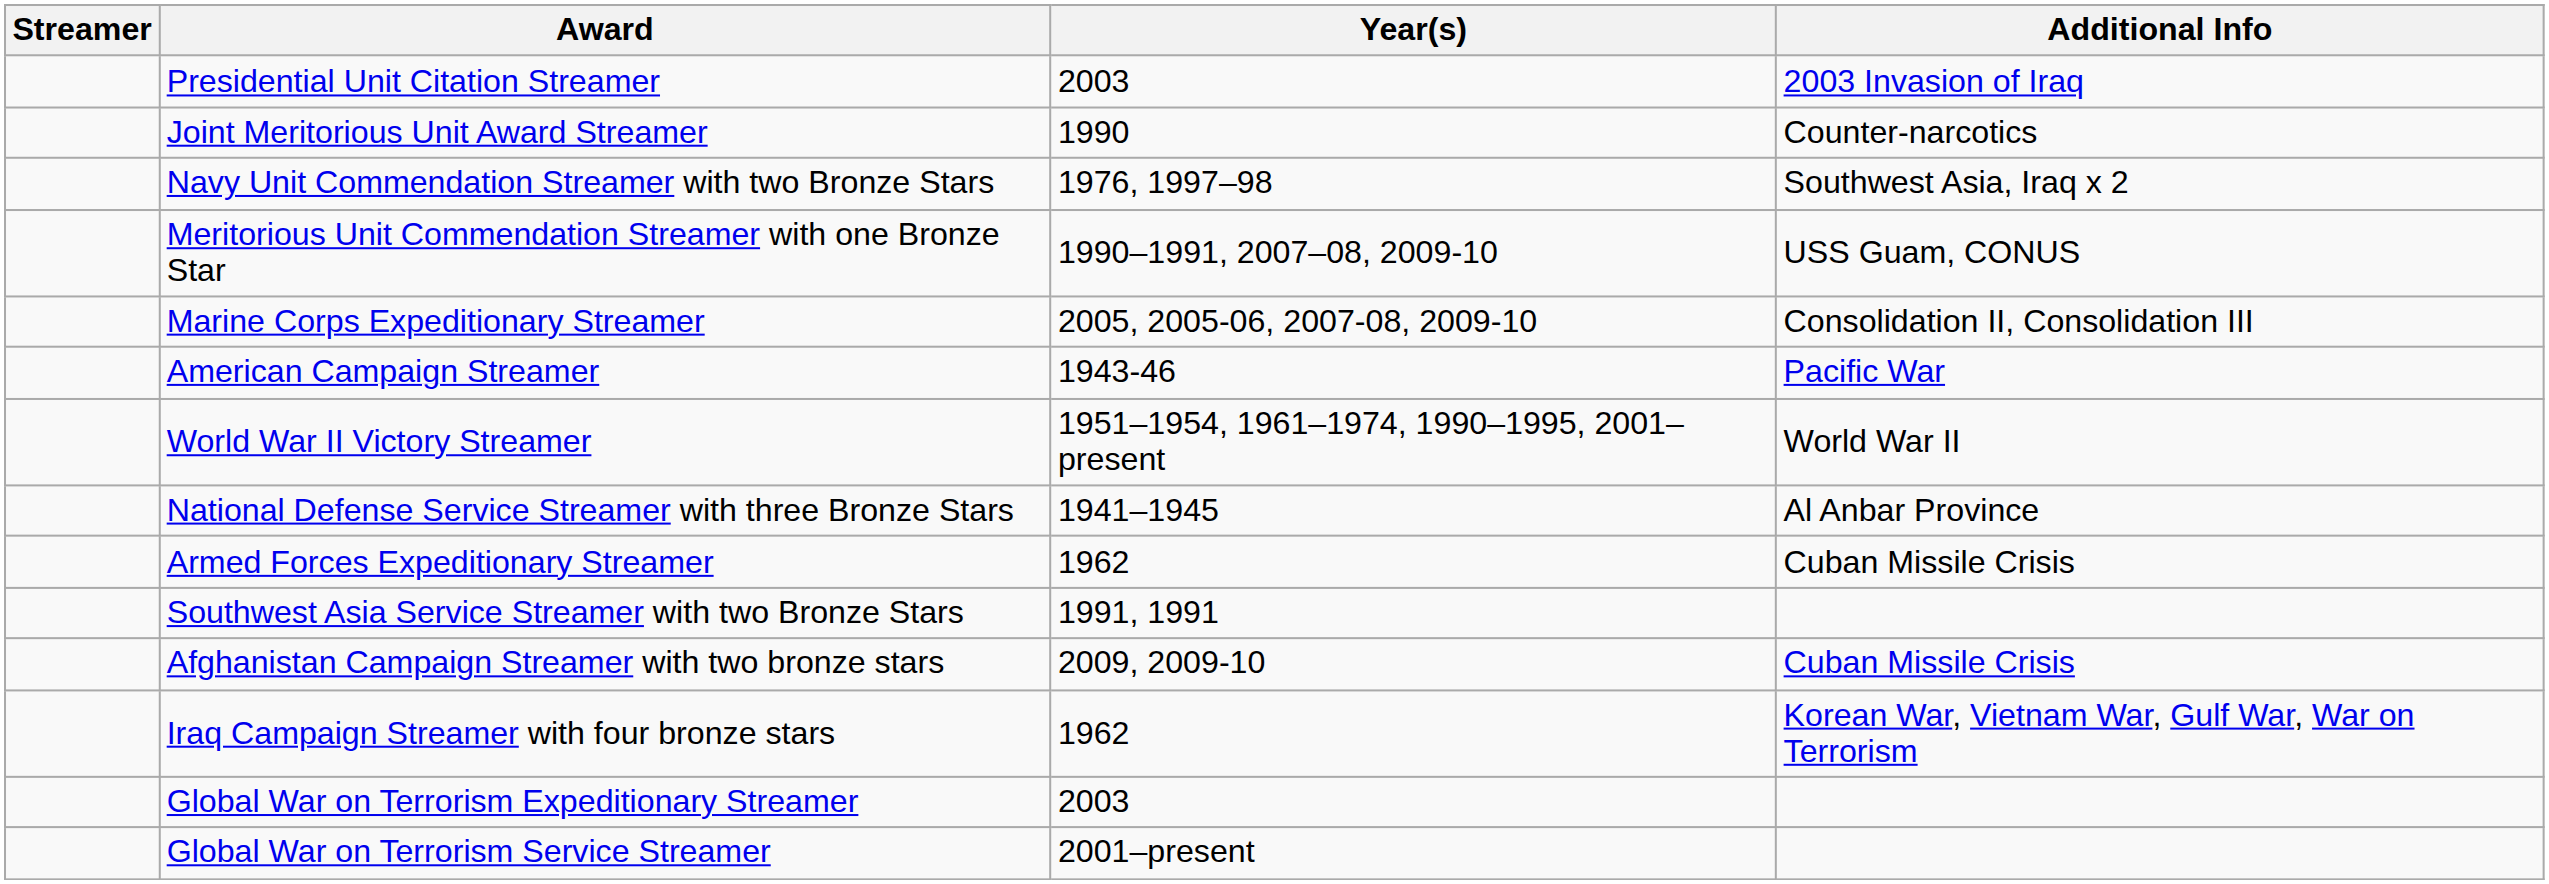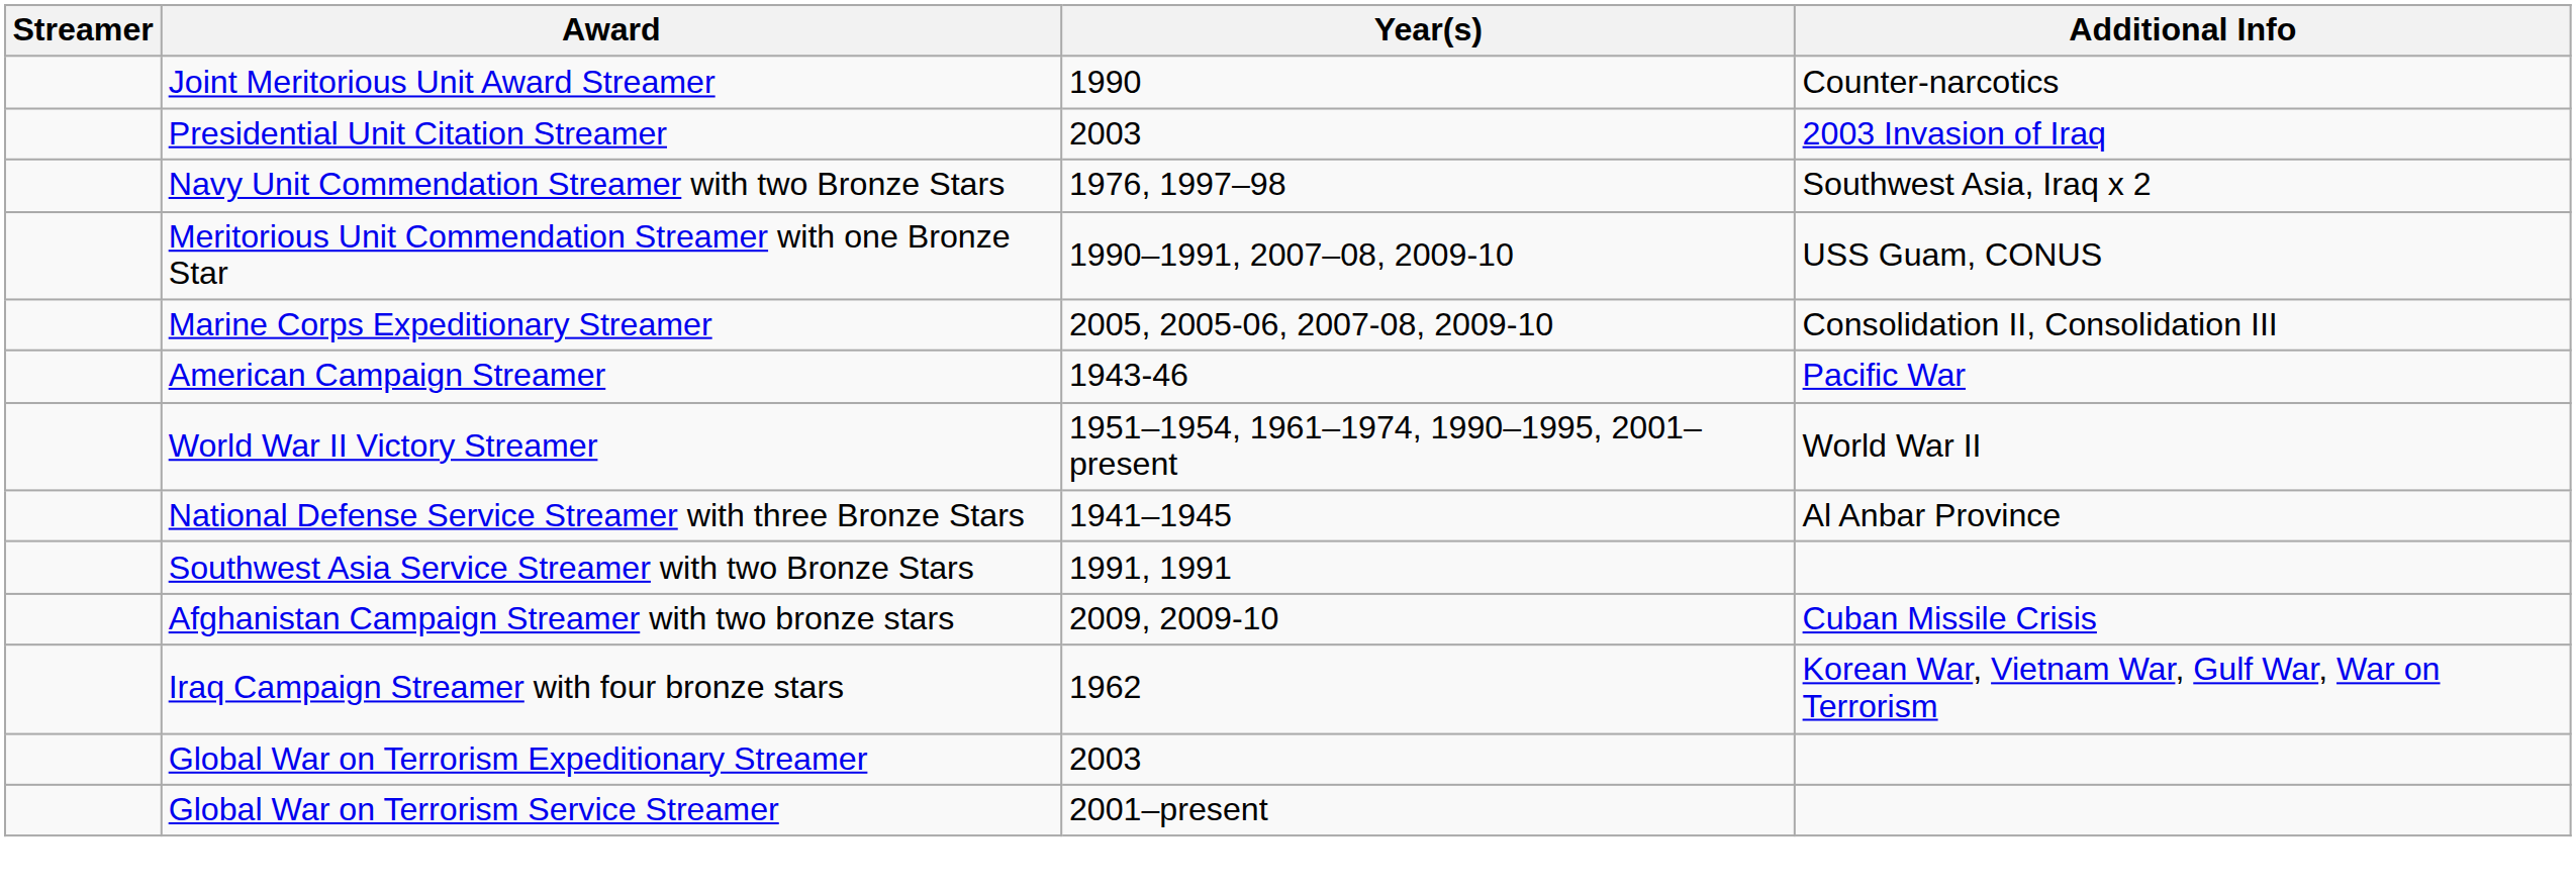 <table class="wikitable" style="margin:auto;">
 <tr>
 <th>Streamer</th>
 <th>Award</th>
 <th>Year(s)</th>
 <th>Additional Info</th>
 </tr>
 <tr>
 <td></td>
+<td><a href='#'>Joint Meritorious Unit Award Streamer</a></td>
+<td>1990</td>
+<td>Counter-narcotics</td>
+</tr>
+<tr>
+<td></td>
 <td><a href='#'>Presidential Unit Citation Streamer</a></td>
 <td>2003</td>
 <td><a href='#'>2003 Invasion of Iraq</a></td>
-</tr>
-<tr>
-<td></td>
-<td><a href='#'>Joint Meritorious Unit Award Streamer</a></td>
-<td>1990</td>
-<td>Counter-narcotics</td>
 </tr>
 <tr>
 <td></td>
 <td><a href='#'>Navy Unit Commendation Streamer</a> with two Bronze Stars</td>
 <td>1976, 1997–98</td>
 <td>Southwest Asia, Iraq x 2</td>
 </tr>
 <tr>
 <td></td>
 <td><a href='#'>Meritorious Unit Commendation Streamer</a> with one Bronze Star</td>
 <td>1990–1991, 2007–08, 2009-10</td>
 <td>USS Guam, CONUS</td>
 </tr>
 <tr>
 <td></td>
 <td><a href='#'>Marine Corps Expeditionary Streamer</a></td>
 <td>2005, 2005-06, 2007-08, 2009-10</td>
 <td>Consolidation II, Consolidation III</td>
 </tr>
 <tr>
 <td></td>
 <td><a href='#'>American Campaign Streamer</a></td>
 <td>1943-46</td>
 <td><a href='#'>Pacific War</a></td>
 </tr>
 <tr>
 <td></td>
 <td><a href='#'>World War II Victory Streamer</a></td>
 <td>1951–1954, 1961–1974, 1990–1995, 2001–present</td>
 <td>World War II</td>
 </tr>
 <tr>
 <td></td>
 <td><a href='#'>National Defense Service Streamer</a> with three Bronze Stars</td>
 <td>1941–1945</td>
 <td>Al Anbar Province</td>
 </tr>
 <tr>
 <td></td>
-<td><a href='#'>Armed Forces Expeditionary Streamer</a></td>
-<td>1962</td>
-<td>Cuban Missile Crisis</td>
-</tr>
-<tr>
-<td></td>
 <td><a href='#'>Southwest Asia Service Streamer</a> with two Bronze Stars</td>
 <td>1991, 1991</td>
 <td><br></td>
 </tr>
 <tr>
 <td></td>
 <td><a href='#'>Afghanistan Campaign Streamer</a> with two bronze stars</td>
 <td>2009, 2009-10</td>
 <td><a href='#'>Cuban Missile Crisis</a></td>
 </tr>
 <tr>
 <td></td>
 <td><a href='#'>Iraq Campaign Streamer</a> with four bronze stars</td>
 <td>1962</td>
 <td><a href='#'>Korean War</a>, <a href='#'>Vietnam War</a>, <a href='#'>Gulf War</a>, <a href='#'>War on Terrorism</a></td>
 </tr>
 <tr>
 <td></td>
 <td><a href='#'>Global War on Terrorism Expeditionary Streamer</a></td>
 <td>2003</td>
 <td><br></td>
 </tr>
 <tr>
 <td></td>
 <td><a href='#'>Global War on Terrorism Service Streamer</a></td>
 <td>2001–present</td>
 <td><br></td>
 </tr>
 </table>
